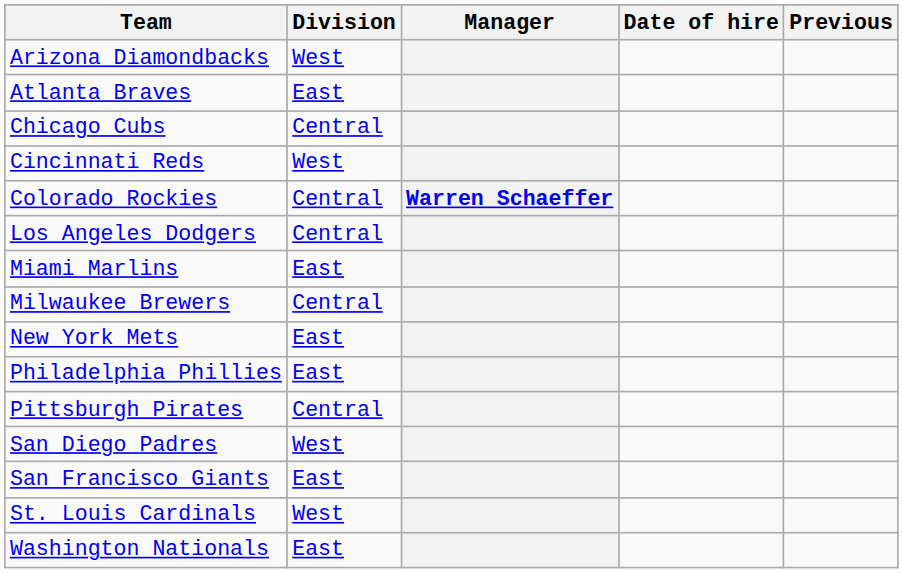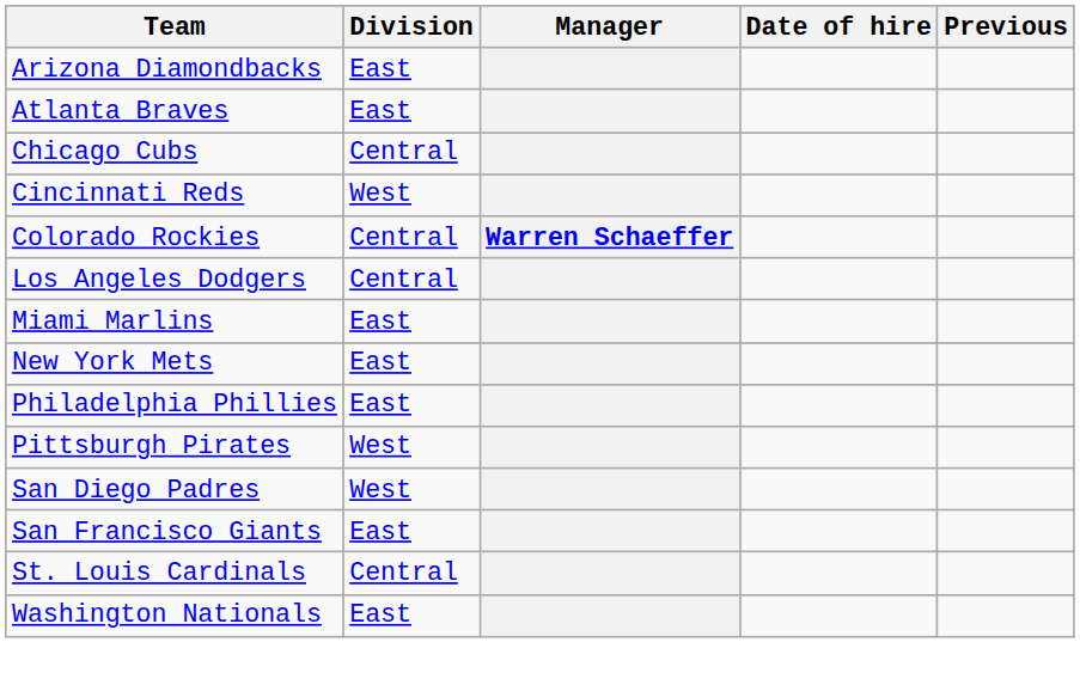 <table class="wikitable sortable plainrowheaders">
 <tr>
 <th scope="col">Team</th>
 <th scope="col">Division</th>
 <th scope="col">Manager</th>
 <th scope="col">Date of hire</th>
 <th scope="col">Previous</th>
 </tr>
 <tr>
 <td><a href='#'>Arizona Diamondbacks</a></td>
-<td><a href='#'>West</a></td>
+<td><a href='#'>East</a></td>
 <th scope="row"></th>
 <td></td>
 <td></td>
 </tr>
 <tr>
 <td><a href='#'>Atlanta Braves</a></td>
 <td><a href='#'>East</a></td>
 <th scope="row"></th>
 <td></td>
 <td></td>
 </tr>
 <tr>
 <td><a href='#'>Chicago Cubs</a></td>
 <td><a href='#'>Central</a></td>
 <th scope="row"></th>
 <td></td>
 <td></td>
 </tr>
 <tr>
 <td><a href='#'>Cincinnati Reds</a></td>
 <td><a href='#'>West</a></td>
 <th scope="row"></th>
 <td></td>
 <td></td>
 </tr>
 <tr>
 <td><a href='#'>Colorado Rockies</a></td>
 <td><a href='#'>Central</a></td>
 <th scope="row"><a href='#'>Warren Schaeffer</a></th>
 <td></td>
 <td></td>
 </tr>
 <tr>
 <td><a href='#'>Los Angeles Dodgers</a></td>
 <td><a href='#'>Central</a></td>
 <th scope="row"></th>
 <td></td>
 <td></td>
 </tr>
 <tr>
 <td><a href='#'>Miami Marlins</a></td>
 <td><a href='#'>East</a></td>
 <th scope="row"></th>
 <td></td>
 <td></td>
 </tr>
 <tr>
-<td><a href='#'>Milwaukee Brewers</a></td>
-<td><a href='#'>Central</a></td>
-<th scope="row"></th>
-<td></td>
-<td></td>
-</tr>
-<tr>
 <td><a href='#'>New York Mets</a></td>
 <td><a href='#'>East</a></td>
 <th scope="row"></th>
 <td></td>
 <td></td>
 </tr>
 <tr>
 <td><a href='#'>Philadelphia Phillies</a></td>
 <td><a href='#'>East</a></td>
 <th scope="row"></th>
 <td></td>
 <td></td>
 </tr>
 <tr>
 <td><a href='#'>Pittsburgh Pirates</a></td>
-<td><a href='#'>Central</a></td>
+<td><a href='#'>West</a></td>
 <th scope="row"></th>
 <td></td>
 <td></td>
 </tr>
 <tr>
 <td><a href='#'>San Diego Padres</a></td>
 <td><a href='#'>West</a></td>
 <th scope="row"></th>
 <td></td>
 <td></td>
 </tr>
 <tr>
 <td><a href='#'>San Francisco Giants</a></td>
 <td><a href='#'>East</a></td>
 <th scope="row"></th>
 <td></td>
 <td></td>
 </tr>
 <tr>
 <td><a href='#'>St. Louis Cardinals</a></td>
-<td><a href='#'>West</a></td>
+<td><a href='#'>Central</a></td>
 <th scope="row"></th>
 <td></td>
 <td></td>
 </tr>
 <tr>
 <td><a href='#'>Washington Nationals</a></td>
 <td><a href='#'>East</a></td>
 <th scope="row"></th>
 <td></td>
 <td></td>
 </tr>
 </table>
